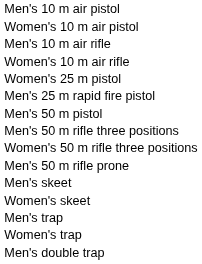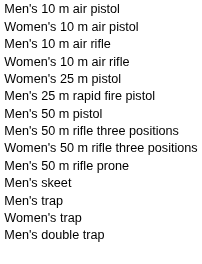 <table>
 <tr>
 <td>Men's 10 m air pistol<br></td>
 <td></td>
 <td></td>
 <td></td>
 </tr>
 <tr>
 <td>Women's 10 m air pistol<br></td>
 <td></td>
 <td></td>
 <td></td>
 </tr>
 <tr>
 <td>Men's 10 m air rifle<br></td>
 <td></td>
 <td></td>
 <td></td>
 </tr>
 <tr>
 <td>Women's 10 m air rifle<br></td>
 <td></td>
 <td></td>
 <td></td>
 </tr>
 <tr>
 <td>Women's 25 m pistol<br></td>
 <td></td>
 <td></td>
 <td></td>
 </tr>
 <tr>
 <td>Men's 25 m rapid fire pistol<br></td>
 <td></td>
 <td></td>
 <td></td>
 </tr>
 <tr>
 <td>Men's 50 m pistol<br></td>
 <td></td>
 <td></td>
 <td></td>
 </tr>
 <tr>
 <td>Men's 50 m rifle three positions<br></td>
 <td></td>
 <td></td>
 <td></td>
 </tr>
 <tr>
 <td>Women's 50 m rifle three positions<br></td>
 <td></td>
 <td></td>
 <td></td>
 </tr>
 <tr>
 <td>Men's 50 m rifle prone<br></td>
 <td></td>
 <td></td>
 <td></td>
 </tr>
 <tr>
 <td>Men's skeet<br></td>
 <td></td>
 <td></td>
 <td></td>
 </tr>
 <tr>
-<td>Women's skeet<br></td>
-<td></td>
-<td></td>
-<td></td>
-</tr>
-<tr>
 <td>Men's trap<br></td>
 <td></td>
 <td></td>
 <td></td>
 </tr>
 <tr>
 <td>Women's trap<br></td>
 <td></td>
 <td></td>
 <td></td>
 </tr>
 <tr>
 <td>Men's double trap<br></td>
 <td></td>
 <td></td>
 <td></td>
 </tr>
 </table>
